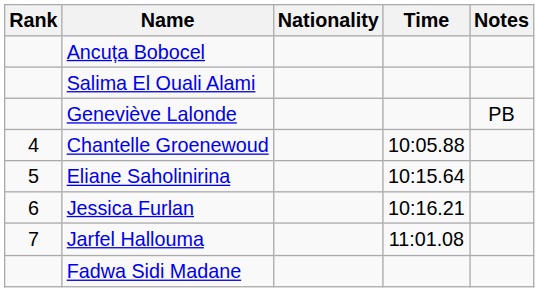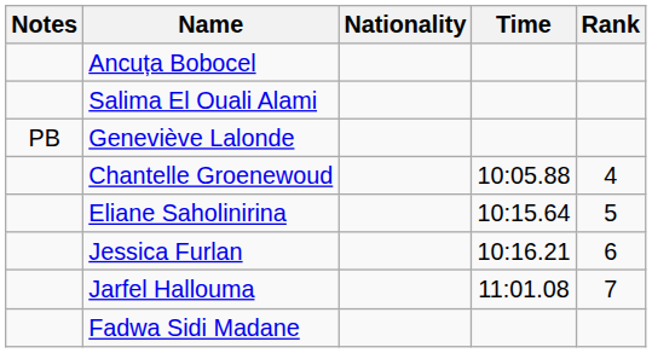 <table class="wikitable sortable" style="text-align:center;font-size:95%">
 <tr>
-<th>Rank</th>
+<th>Notes</th>
 <th>Name</th>
 <th>Nationality</th>
 <th>Time</th>
-<th>Notes</th>
+<th>Rank</th>
 </tr>
 <tr>
 <td></td>
 <td align=left><a href='#'>Ancuța Bobocel</a></td>
 <td align=left></td>
 <td></td>
 <td></td>
 </tr>
 <tr>
 <td></td>
 <td align=left><a href='#'>Salima El Ouali Alami</a></td>
 <td align=left></td>
 <td></td>
 <td></td>
 </tr>
 <tr>
-<td></td>
+<td>PB</td>
 <td align=left><a href='#'>Geneviève Lalonde</a></td>
 <td align=left></td>
 <td></td>
-<td>PB</td>
+<td></td>
 </tr>
 <tr>
-<td>4</td>
+<td></td>
 <td align=left><a href='#'>Chantelle Groenewoud</a></td>
 <td align=left></td>
 <td>10:05.88</td>
-<td></td>
+<td>4</td>
 </tr>
 <tr>
-<td>5</td>
+<td></td>
 <td align=left><a href='#'>Eliane Saholinirina</a></td>
 <td align=left></td>
 <td>10:15.64</td>
-<td></td>
+<td>5</td>
 </tr>
 <tr>
-<td>6</td>
+<td></td>
 <td align=left><a href='#'>Jessica Furlan</a></td>
 <td align=left></td>
 <td>10:16.21</td>
-<td></td>
+<td>6</td>
 </tr>
 <tr>
-<td>7</td>
+<td></td>
 <td align=left><a href='#'>Jarfel Hallouma</a></td>
 <td align=left></td>
 <td>11:01.08</td>
-<td></td>
+<td>7</td>
 </tr>
 <tr>
 <td></td>
 <td align=left><a href='#'>Fadwa Sidi Madane</a></td>
 <td align=left></td>
 <td></td>
 <td></td>
 </tr>
 </table>
